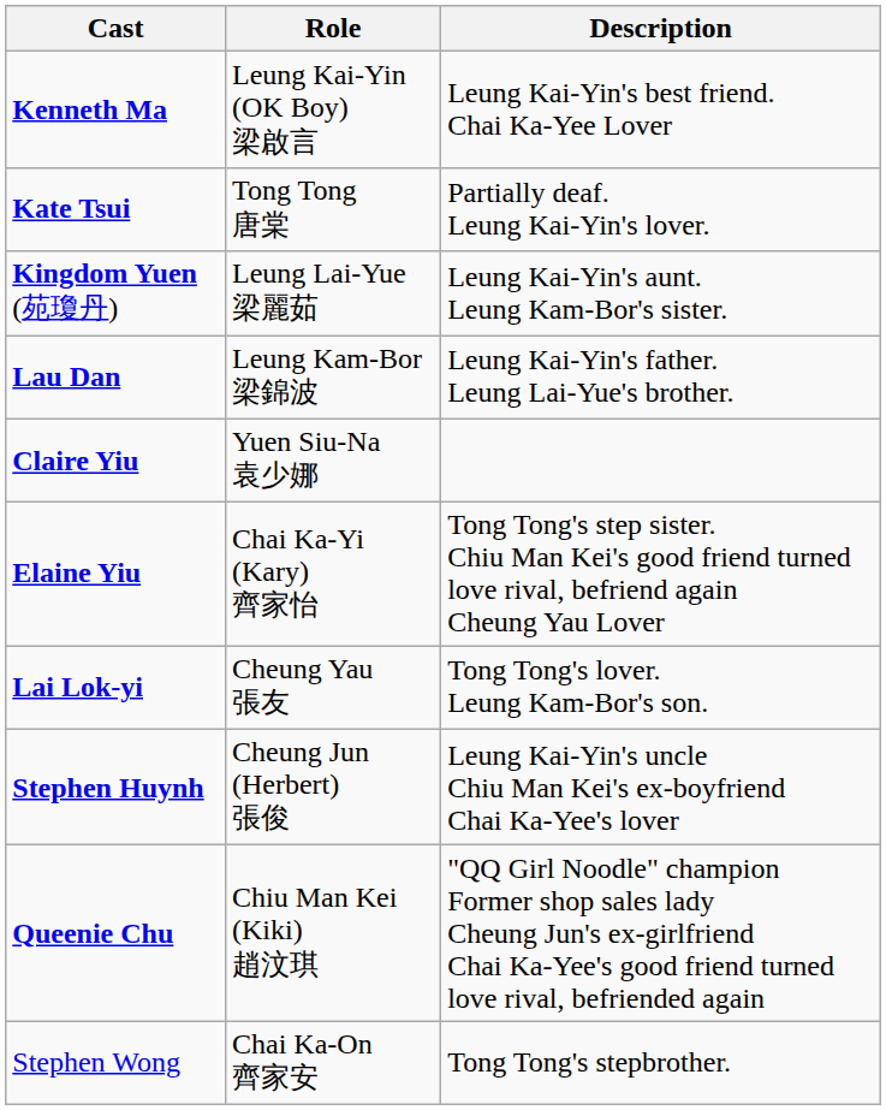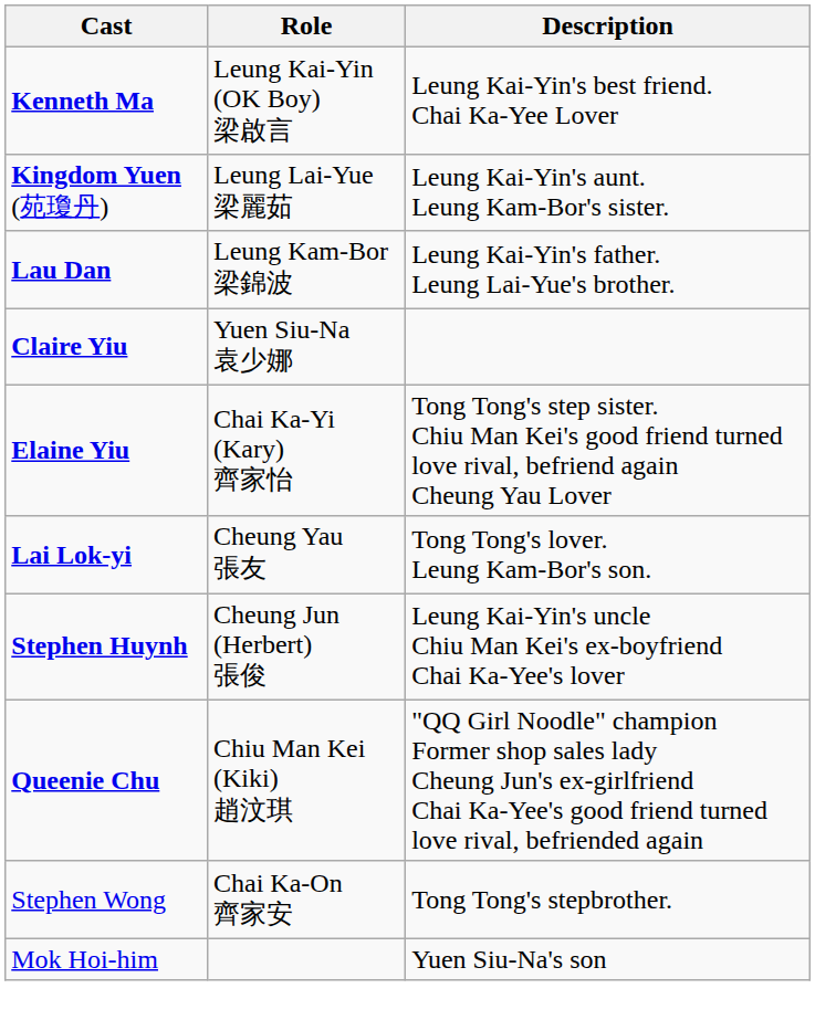 <table class="wikitable" width="55%">
 <tr>
 <th>Cast</th>
 <th>Role</th>
 <th>Description</th>
 </tr>
 <tr>
 <td><strong><a href='#'>Kenneth Ma</a></strong></td>
 <td>Leung Kai-Yin (OK Boy) <br> 梁啟言</td>
 <td>Leung Kai-Yin's best friend. <br> Chai Ka-Yee Lover</td>
-</tr>
-<tr>
-<td><strong><a href='#'>Kate Tsui</a></strong></td>
-<td>Tong Tong <br> 唐棠</td>
-<td>Partially deaf. <br> Leung Kai-Yin's lover.</td>
 </tr>
 <tr>
 <td><strong><a href='#'>Kingdom Yuen</a></strong> (<a href='#'>苑瓊丹</a>)</td>
 <td>Leung Lai-Yue <br> 梁麗茹</td>
 <td>Leung Kai-Yin's aunt. <br> Leung Kam-Bor's sister.</td>
 </tr>
 <tr>
 <td><strong><a href='#'>Lau Dan</a></strong></td>
 <td>Leung Kam-Bor <br> 梁錦波</td>
 <td>Leung Kai-Yin's father. <br> Leung Lai-Yue's brother.</td>
 </tr>
 <tr>
 <td><strong><a href='#'>Claire Yiu</a></strong></td>
 <td>Yuen Siu-Na <br> 袁少娜</td>
 <td></td>
 </tr>
 <tr>
 <td><strong><a href='#'>Elaine Yiu</a></strong></td>
 <td>Chai Ka-Yi (Kary) <br> 齊家怡</td>
 <td>Tong Tong's step sister. <br> Chiu Man Kei's good friend turned love rival, befriend again <br> Cheung Yau Lover</td>
 </tr>
 <tr>
 <td><strong><a href='#'>Lai Lok-yi</a></strong></td>
 <td>Cheung Yau <br> 張友</td>
 <td>Tong Tong's lover. <br> Leung Kam-Bor's son.</td>
 </tr>
 <tr>
 <td><strong><a href='#'>Stephen Huynh</a></strong></td>
 <td>Cheung Jun (Herbert) <br> 張俊</td>
 <td>Leung Kai-Yin's uncle<br>Chiu Man Kei's ex-boyfriend<br>Chai Ka-Yee's lover</td>
 </tr>
 <tr>
 <td><strong><a href='#'>Queenie Chu</a></strong></td>
 <td>Chiu Man Kei (Kiki) <br> 趙汶琪</td>
 <td>"QQ Girl Noodle" champion<br>Former shop sales lady<br>Cheung Jun's ex-girlfriend<br>Chai Ka-Yee's good friend turned love rival, befriended again</td>
 </tr>
 <tr>
 <td><a href='#'>Stephen Wong</a></td>
 <td>Chai Ka-On <br> 齊家安</td>
 <td>Tong Tong's stepbrother.</td>
 </tr>
+<tr>
+<td><a href='#'>Mok Hoi-him</a></td>
+<td></td>
+<td>Yuen Siu-Na's son</td>
+</tr>
 </table>
